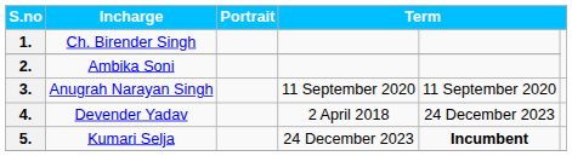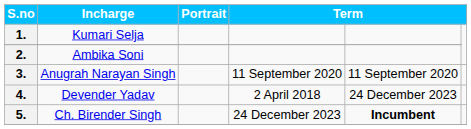 <table class="wikitable sortable" style="text-align:center;">
 <tr>
 <th Style="background-color:#00BFFF; color:white">S.no</th>
 <th Style="background-color:#00BFFF; color:white">Incharge</th>
 <th Style="background-color:#00BFFF; color:white">Portrait</th>
 <th Style="background-color:#00BFFF; color:white" colspan=3>Term</th>
 </tr>
 <tr>
 <th>1.</th>
-<td><a href='#'>Ch. Birender Singh</a></td>
+<td><a href='#'>Kumari Selja</a></td>
 <td></td>
 <td></td>
 <td></td>
 </tr>
 <tr>
 </tr>
 <tr>
 <th>2.</th>
 <td><a href='#'>Ambika Soni</a></td>
 <td></td>
 <td></td>
 <td></td>
 </tr>
 <tr>
 <th>3.</th>
 <td><a href='#'>Anugrah Narayan Singh</a></td>
 <td></td>
 <td>11 September 2020</td>
 <td>11 September 2020</td>
 <td></td>
 </tr>
 <tr>
 <th>4.</th>
 <td><a href='#'>Devender Yadav</a></td>
 <td></td>
 <td>2 April 2018</td>
 <td>24 December 2023</td>
 <td></td>
 </tr>
 <tr>
 <th>5.</th>
-<td><a href='#'>Kumari Selja</a></td>
+<td><a href='#'>Ch. Birender Singh</a></td>
 <td></td>
 <td>24 December 2023</td>
 <td><strong>Incumbent</strong></td>
 <td></td>
 </tr>
 <tr>
 </tr>
 </table>
